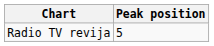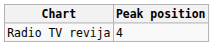 <table class="wikitable">
 <tr>
 <th>Chart</th>
 <th>Peak position</th>
 </tr>
 <tr>
 <td>Radio TV revija</td>
-<td>5</td>
+<td>4</td>
 </tr>
 </table>
